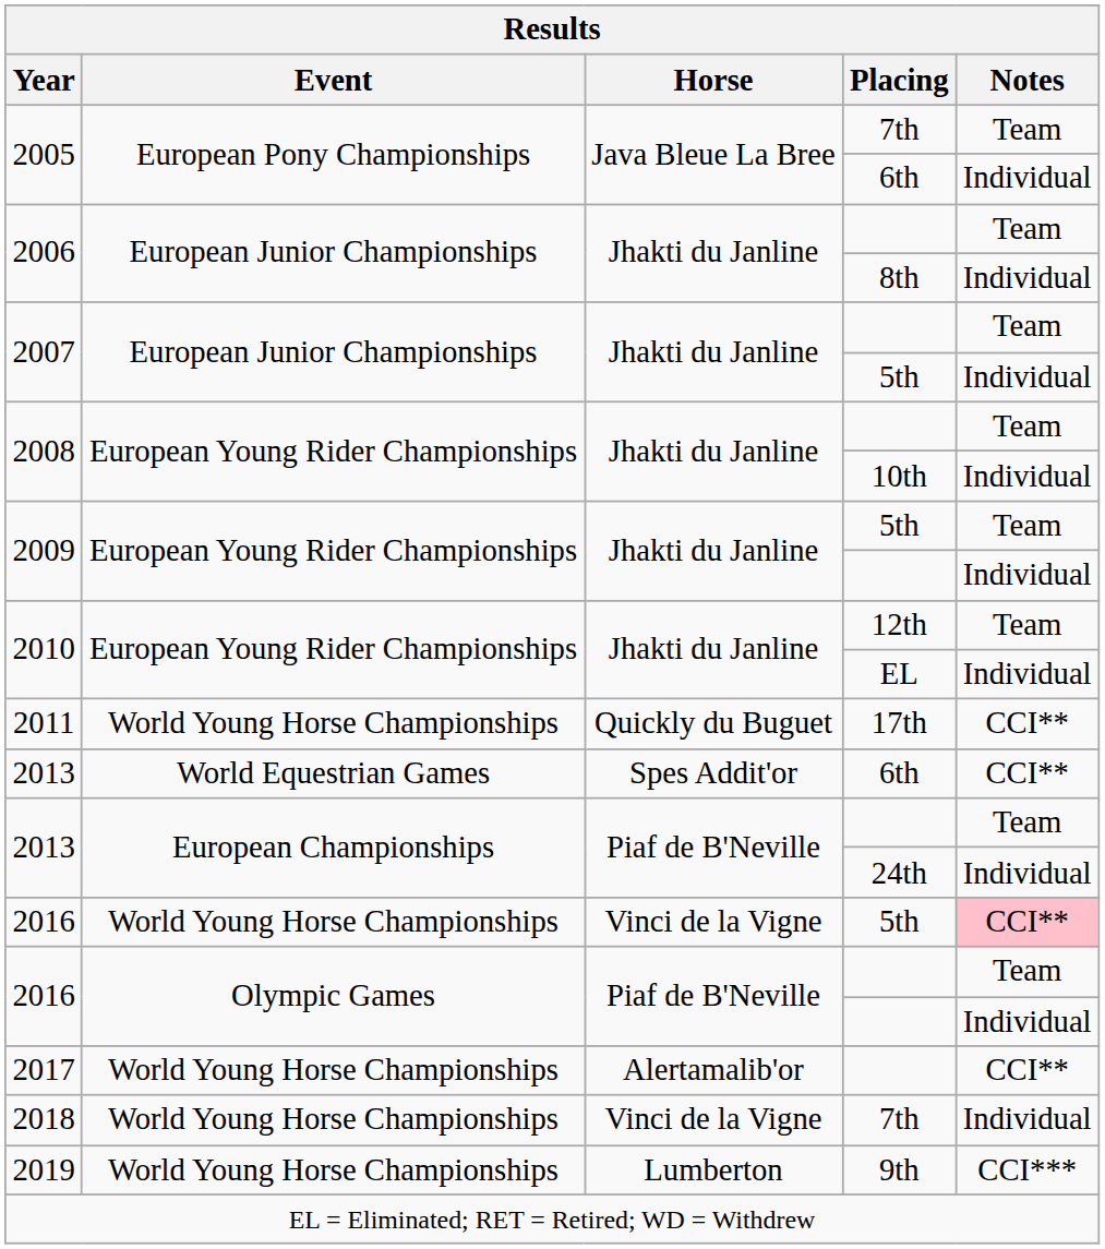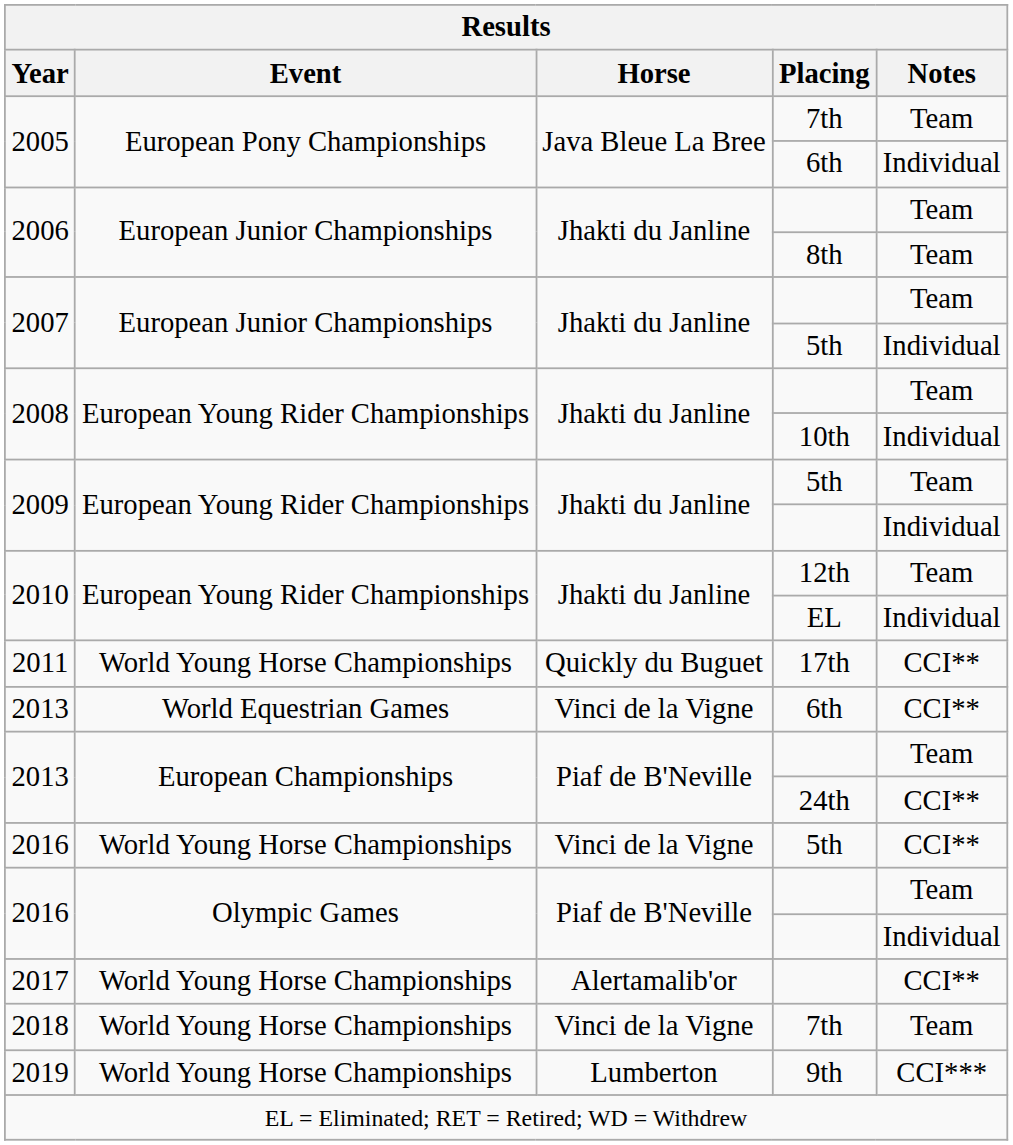 <table class="wikitable" style="text-align:center">
 <tr>
 <th colspan="11" align="center"><strong>Results</strong></th>
 </tr>
 <tr>
 <th>Year</th>
 <th>Event</th>
 <th>Horse</th>
 <th>Placing</th>
 <th>Notes</th>
 </tr>
 <tr>
 <td rowspan="2">2005</td>
 <td rowspan="2">European Pony Championships</td>
 <td rowspan="2">Java Bleue La Bree</td>
 <td>7th</td>
 <td>Team</td>
 </tr>
 <tr>
 <td>6th</td>
 <td>Individual</td>
 </tr>
 <tr>
 <td rowspan="2">2006</td>
 <td rowspan="2">European Junior Championships</td>
 <td rowspan="2">Jhakti du Janline</td>
 <td></td>
 <td>Team</td>
 </tr>
 <tr>
 <td>8th</td>
-<td>Individual</td>
+<td>Team</td>
 </tr>
 <tr>
 <td rowspan="2">2007</td>
 <td rowspan="2">European Junior Championships</td>
 <td rowspan="2">Jhakti du Janline</td>
 <td></td>
 <td>Team</td>
 </tr>
 <tr>
 <td>5th</td>
 <td>Individual</td>
 </tr>
 <tr>
 <td rowspan="2">2008</td>
 <td rowspan="2">European Young Rider Championships</td>
 <td rowspan="2">Jhakti du Janline</td>
 <td></td>
 <td>Team</td>
 </tr>
 <tr>
 <td>10th</td>
 <td>Individual</td>
 </tr>
 <tr>
 <td rowspan="2">2009</td>
 <td rowspan="2">European Young Rider Championships</td>
 <td rowspan="2">Jhakti du Janline</td>
 <td>5th</td>
 <td>Team</td>
 </tr>
 <tr>
 <td></td>
 <td>Individual</td>
 </tr>
 <tr>
 <td rowspan="2">2010</td>
 <td rowspan="2">European Young Rider Championships</td>
 <td rowspan="2">Jhakti du Janline</td>
 <td>12th</td>
 <td>Team</td>
 </tr>
 <tr>
 <td>EL</td>
 <td>Individual</td>
 </tr>
 <tr>
 <td>2011</td>
 <td>World Young Horse Championships</td>
 <td>Quickly du Buguet</td>
 <td>17th</td>
 <td>CCI**</td>
 </tr>
 <tr>
 <td>2013</td>
 <td>World Equestrian Games</td>
-<td>Spes Addit'or</td>
+<td>Vinci de la Vigne</td>
 <td>6th</td>
 <td>CCI**</td>
 </tr>
 <tr>
 <td rowspan="2">2013</td>
 <td rowspan="2">European Championships</td>
 <td rowspan="2">Piaf de B'Neville</td>
 <td></td>
 <td>Team</td>
 </tr>
 <tr>
 <td>24th</td>
-<td>Individual</td>
+<td>CCI**</td>
 </tr>
 <tr>
 <td>2016</td>
 <td>World Young Horse Championships</td>
 <td>Vinci de la Vigne</td>
 <td>5th</td>
-<td style="background: pink;">CCI**</td>
+<td>CCI**</td>
 </tr>
 <tr>
 <td rowspan="2">2016</td>
 <td rowspan="2">Olympic Games</td>
 <td rowspan="2">Piaf de B'Neville</td>
 <td></td>
 <td>Team</td>
 </tr>
 <tr>
 <td></td>
 <td>Individual</td>
 </tr>
 <tr>
 <td>2017</td>
 <td>World Young Horse Championships</td>
 <td>Alertamalib'or</td>
 <td></td>
 <td>CCI**</td>
 </tr>
 <tr>
 <td>2018</td>
 <td>World Young Horse Championships</td>
 <td>Vinci de la Vigne</td>
 <td>7th</td>
-<td>Individual</td>
+<td>Team</td>
 </tr>
 <tr>
 <td>2019</td>
 <td>World Young Horse Championships</td>
 <td>Lumberton</td>
 <td>9th</td>
 <td>CCI***</td>
 </tr>
 <tr>
 <td colspan="11" align="center"><small> EL = Eliminated; RET = Retired; WD = Withdrew </small></td>
 </tr>
 </table>
